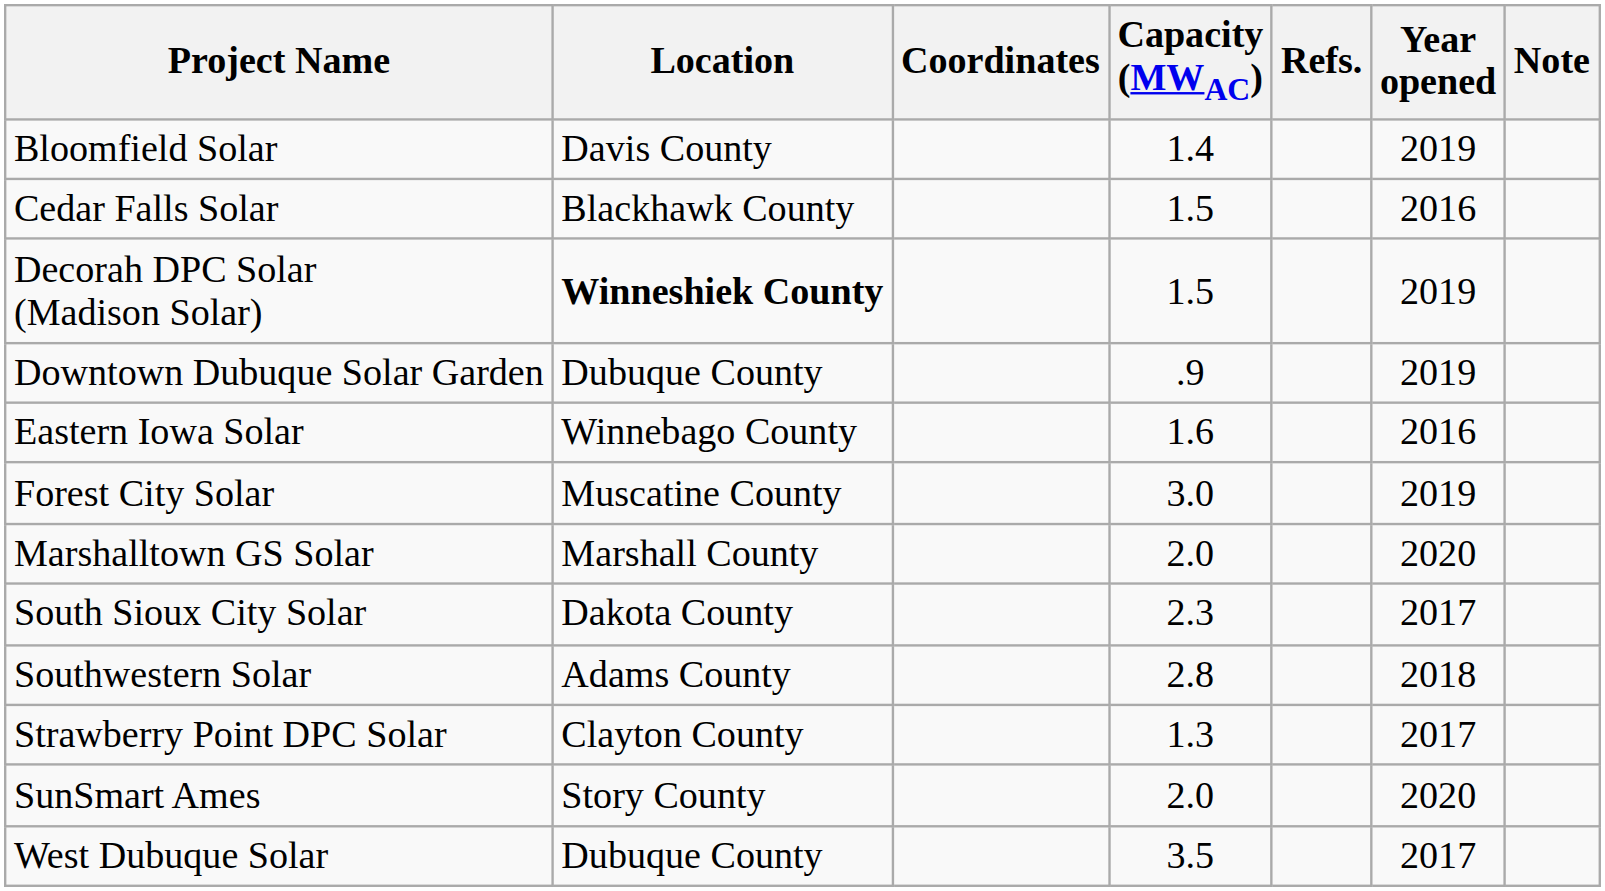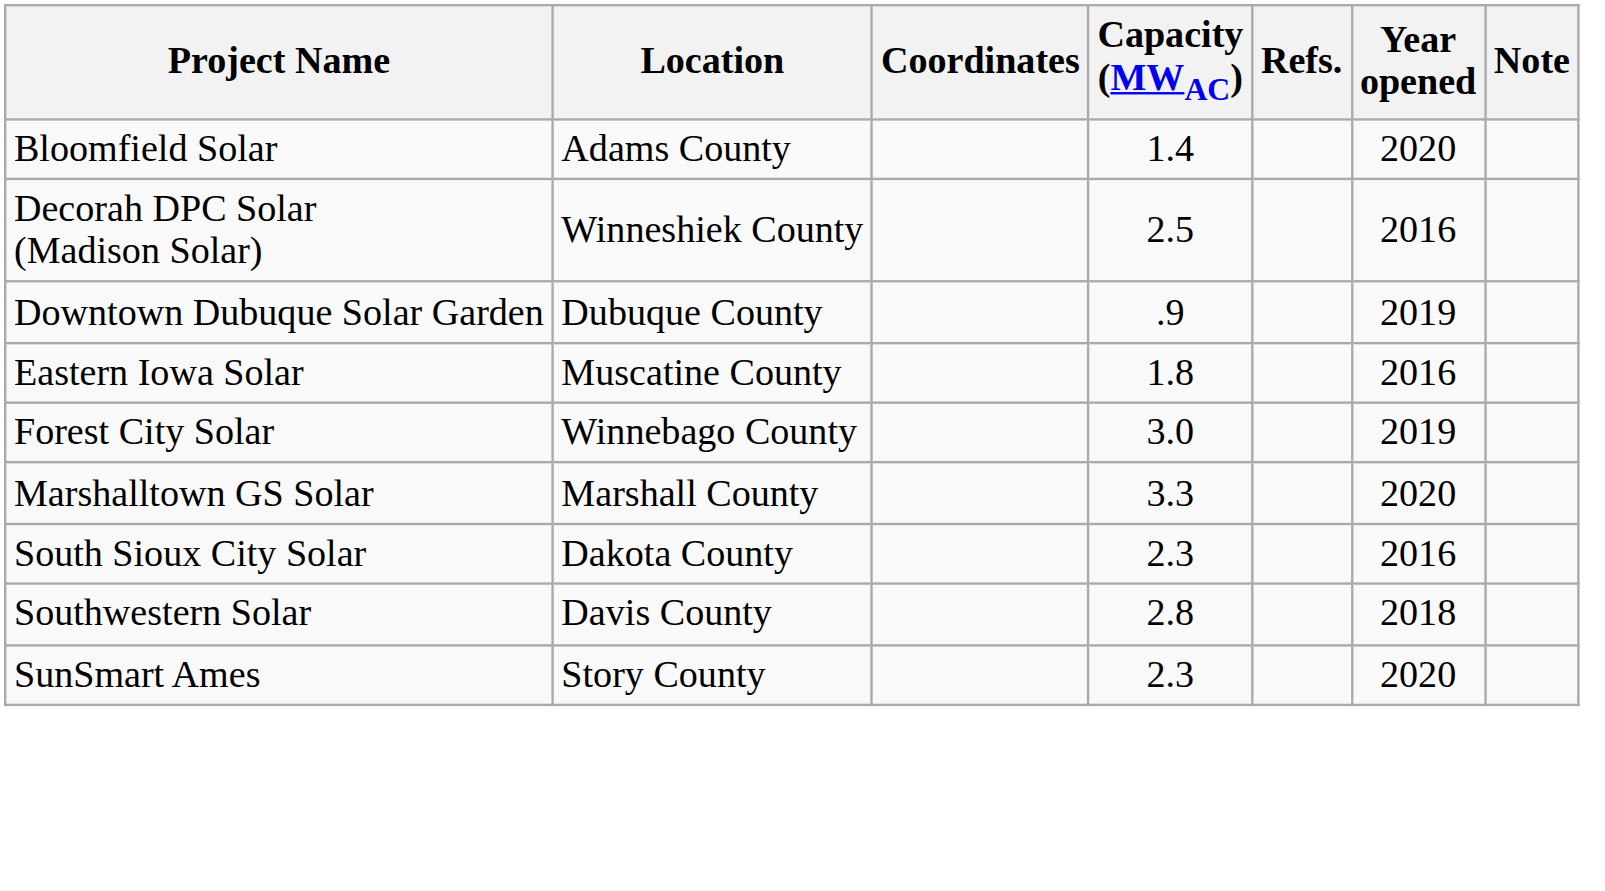 <table class="wikitable sortable">
 <tr>
 <th>Project Name</th>
 <th>Location</th>
 <th>Coordinates</th>
 <th>Capacity<br>(<a href='#'>MW<sub>AC</sub></a>)</th>
 <th>Refs.</th>
 <th>Year<br>opened</th>
 <th>Note</th>
 </tr>
 <tr>
 <td>Bloomfield Solar</td>
-<td>Davis County</td>
+<td>Adams County</td>
 <td></td>
 <td align="center">1.4</td>
 <td></td>
-<td align="center">2019</td>
-<td></td>
-</tr>
-<tr>
-<td>Cedar Falls Solar</td>
-<td>Blackhawk County</td>
-<td></td>
-<td align="center">1.5</td>
-<td></td>
-<td align="center">2016</td>
+<td align="center">2020</td>
 <td></td>
 </tr>
 <tr>
 <td>Decorah DPC Solar<br>(Madison Solar)</td>
-<td><strong>Winneshiek County</strong></td>
+<td>Winneshiek County</td>
 <td></td>
-<td align="center">1.5</td>
+<td align="center">2.5</td>
 <td></td>
-<td align="center">2019</td>
+<td align="center">2016</td>
 <td></td>
 </tr>
 <tr>
 <td>Downtown Dubuque Solar Garden</td>
 <td>Dubuque County</td>
 <td></td>
 <td align="center">.9</td>
 <td></td>
 <td align="center">2019</td>
 <td></td>
 </tr>
 <tr>
 <td>Eastern Iowa Solar</td>
-<td>Winnebago County</td>
+<td>Muscatine County</td>
 <td></td>
-<td align="center">1.6</td>
+<td align="center">1.8</td>
 <td></td>
 <td align="center">2016</td>
 <td></td>
 </tr>
 <tr>
 <td>Forest City Solar</td>
-<td>Muscatine County</td>
+<td>Winnebago County</td>
 <td></td>
 <td align="center">3.0</td>
 <td></td>
 <td align="center">2019</td>
 <td></td>
 </tr>
 <tr>
 <td>Marshalltown GS Solar</td>
 <td>Marshall County</td>
 <td></td>
-<td align="center">2.0</td>
+<td align="center">3.3</td>
 <td></td>
 <td align="center">2020</td>
 <td></td>
 </tr>
 <tr>
 <td>South Sioux City Solar</td>
 <td>Dakota County</td>
 <td></td>
 <td align="center">2.3</td>
 <td></td>
-<td align="center">2017</td>
+<td align="center">2016</td>
 <td></td>
 </tr>
 <tr>
 <td>Southwestern Solar</td>
-<td>Adams County</td>
+<td>Davis County</td>
 <td></td>
 <td align="center">2.8</td>
 <td></td>
 <td align="center">2018</td>
 <td></td>
 </tr>
 <tr>
-<td>Strawberry Point DPC Solar</td>
-<td>Clayton County</td>
-<td></td>
-<td align="center">1.3</td>
-<td></td>
-<td align="center">2017</td>
-<td></td>
-</tr>
-<tr>
 <td>SunSmart Ames</td>
 <td>Story County</td>
 <td></td>
-<td align="center">2.0</td>
+<td align="center">2.3</td>
 <td></td>
 <td align="center">2020</td>
 <td></td>
 </tr>
-<tr>
-<td>West Dubuque Solar</td>
-<td>Dubuque County</td>
-<td></td>
-<td align="center">3.5</td>
-<td></td>
-<td align="center">2017</td>
-<td></td>
-</tr>
 </table>
